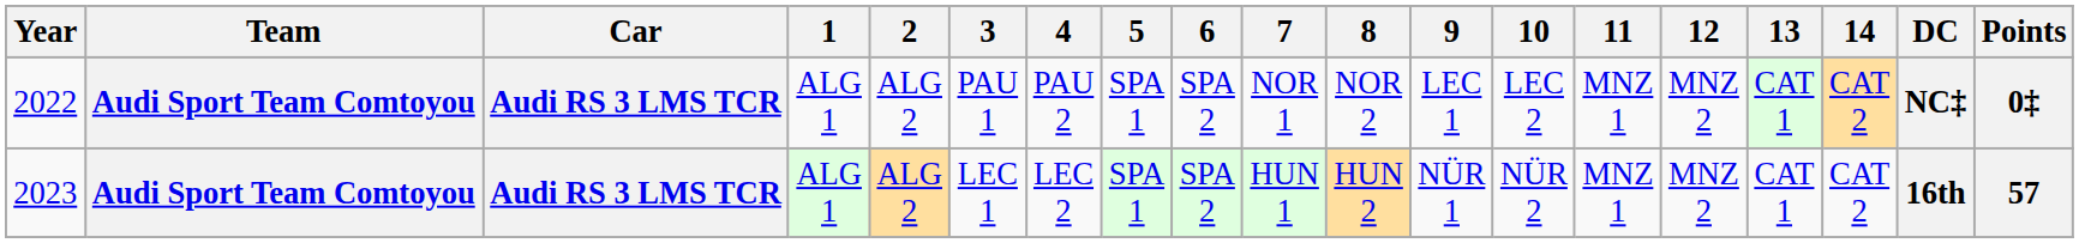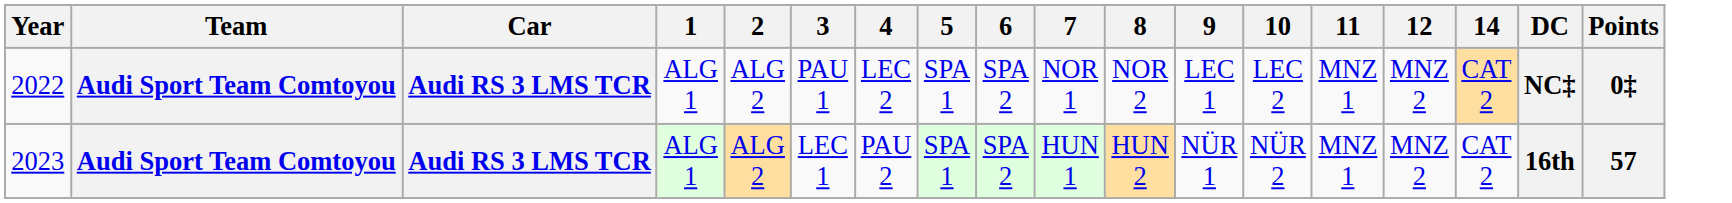 <table class="wikitable" style="text-align:center; font-size:85%">
 <tr>
 <th>Year</th>
 <th>Team</th>
 <th>Car</th>
 <th>1</th>
 <th>2</th>
 <th>3</th>
 <th>4</th>
 <th>5</th>
 <th>6</th>
 <th>7</th>
 <th>8</th>
 <th>9</th>
 <th>10</th>
 <th>11</th>
 <th>12</th>
-<th>13</th>
 <th>14</th>
 <th>DC</th>
 <th>Points</th>
 </tr>
 <tr>
 <td><a href='#'>2022</a></td>
 <th><a href='#'>Audi Sport Team Comtoyou</a></th>
 <th><a href='#'>Audi RS 3 LMS TCR</a></th>
 <td><a href='#'>ALG<br>1</a></td>
 <td><a href='#'>ALG<br>2</a></td>
 <td><a href='#'>PAU<br>1</a></td>
-<td><a href='#'>PAU<br>2</a></td>
+<td><a href='#'>LEC<br>2</a></td>
 <td><a href='#'>SPA<br>1</a></td>
 <td><a href='#'>SPA<br>2</a></td>
 <td><a href='#'>NOR<br>1</a></td>
 <td><a href='#'>NOR<br>2</a></td>
 <td><a href='#'>LEC<br>1</a></td>
 <td><a href='#'>LEC<br>2</a></td>
 <td><a href='#'>MNZ<br>1</a></td>
 <td><a href='#'>MNZ<br>2</a></td>
-<td style="background:#DFFFDF;"><a href='#'>CAT<br>1</a><br></td>
 <td style="background:#FFDF9F;"><a href='#'>CAT<br>2</a><br></td>
 <th>NC‡</th>
 <th>0‡</th>
 </tr>
 <tr>
 <td><a href='#'>2023</a></td>
 <th><a href='#'>Audi Sport Team Comtoyou</a></th>
 <th><a href='#'>Audi RS 3 LMS TCR</a></th>
 <td style="background:#DFFFDF;"><a href='#'>ALG<br>1</a><br></td>
 <td style="background:#FFDF9F;"><a href='#'>ALG<br>2</a><br></td>
 <td><a href='#'>LEC<br>1</a></td>
-<td><a href='#'>LEC<br>2</a></td>
+<td><a href='#'>PAU<br>2</a></td>
 <td style="background:#DFFFDF;"><a href='#'>SPA<br>1</a><br></td>
 <td style="background:#DFFFDF;"><a href='#'>SPA<br>2</a><br></td>
 <td style="background:#DFFFDF;"><a href='#'>HUN<br>1</a><br></td>
 <td style="background:#FFDF9F;"><a href='#'>HUN<br>2</a><br></td>
 <td><a href='#'>NÜR<br>1</a></td>
 <td><a href='#'>NÜR<br>2</a></td>
 <td><a href='#'>MNZ<br>1</a></td>
 <td><a href='#'>MNZ<br>2</a></td>
-<td><a href='#'>CAT<br>1</a></td>
 <td><a href='#'>CAT<br>2</a></td>
 <th>16th</th>
 <th>57</th>
 </tr>
 </table>
